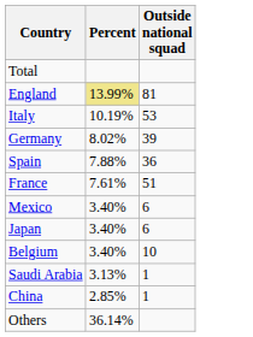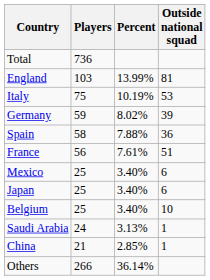 <table class="wikitable sortable">
 <tr>
 <th>Country</th>
+<th>Players</th>
 <th>Percent</th>
 <th>Outside <br> national <br> squad</th>
 </tr>
 <tr>
 <td>Total</td>
+<td>736</td>
 <td></td>
 <td></td>
 </tr>
 <tr>
 <td><a href='#'>England</a></td>
-<td style="background: khaki;">13.99%</td>
+<td>103</td>
+<td>13.99%</td>
 <td>81</td>
 </tr>
 <tr>
 <td><a href='#'>Italy</a></td>
+<td>75</td>
 <td>10.19%</td>
 <td>53</td>
 </tr>
 <tr>
 <td><a href='#'>Germany</a></td>
+<td>59</td>
 <td>8.02%</td>
 <td>39</td>
 </tr>
 <tr>
 <td><a href='#'>Spain</a></td>
+<td>58</td>
 <td>7.88%</td>
 <td>36</td>
 </tr>
 <tr>
 <td><a href='#'>France</a></td>
+<td>56</td>
 <td>7.61%</td>
 <td>51</td>
 </tr>
 <tr>
 <td><a href='#'>Mexico</a></td>
+<td>25</td>
 <td>3.40%</td>
 <td>6</td>
 </tr>
 <tr>
 <td><a href='#'>Japan</a></td>
+<td>25</td>
 <td>3.40%</td>
 <td>6</td>
 </tr>
 <tr>
 <td><a href='#'>Belgium</a></td>
+<td>25</td>
 <td>3.40%</td>
 <td>10</td>
 </tr>
 <tr>
 <td><a href='#'>Saudi Arabia</a></td>
+<td>24</td>
 <td>3.13%</td>
 <td>1</td>
 </tr>
 <tr>
 <td><a href='#'>China</a></td>
+<td>21</td>
 <td>2.85%</td>
 <td>1</td>
 </tr>
 <tr>
 <td>Others</td>
+<td>266</td>
 <td>36.14%</td>
 <td></td>
 </tr>
 </table>
